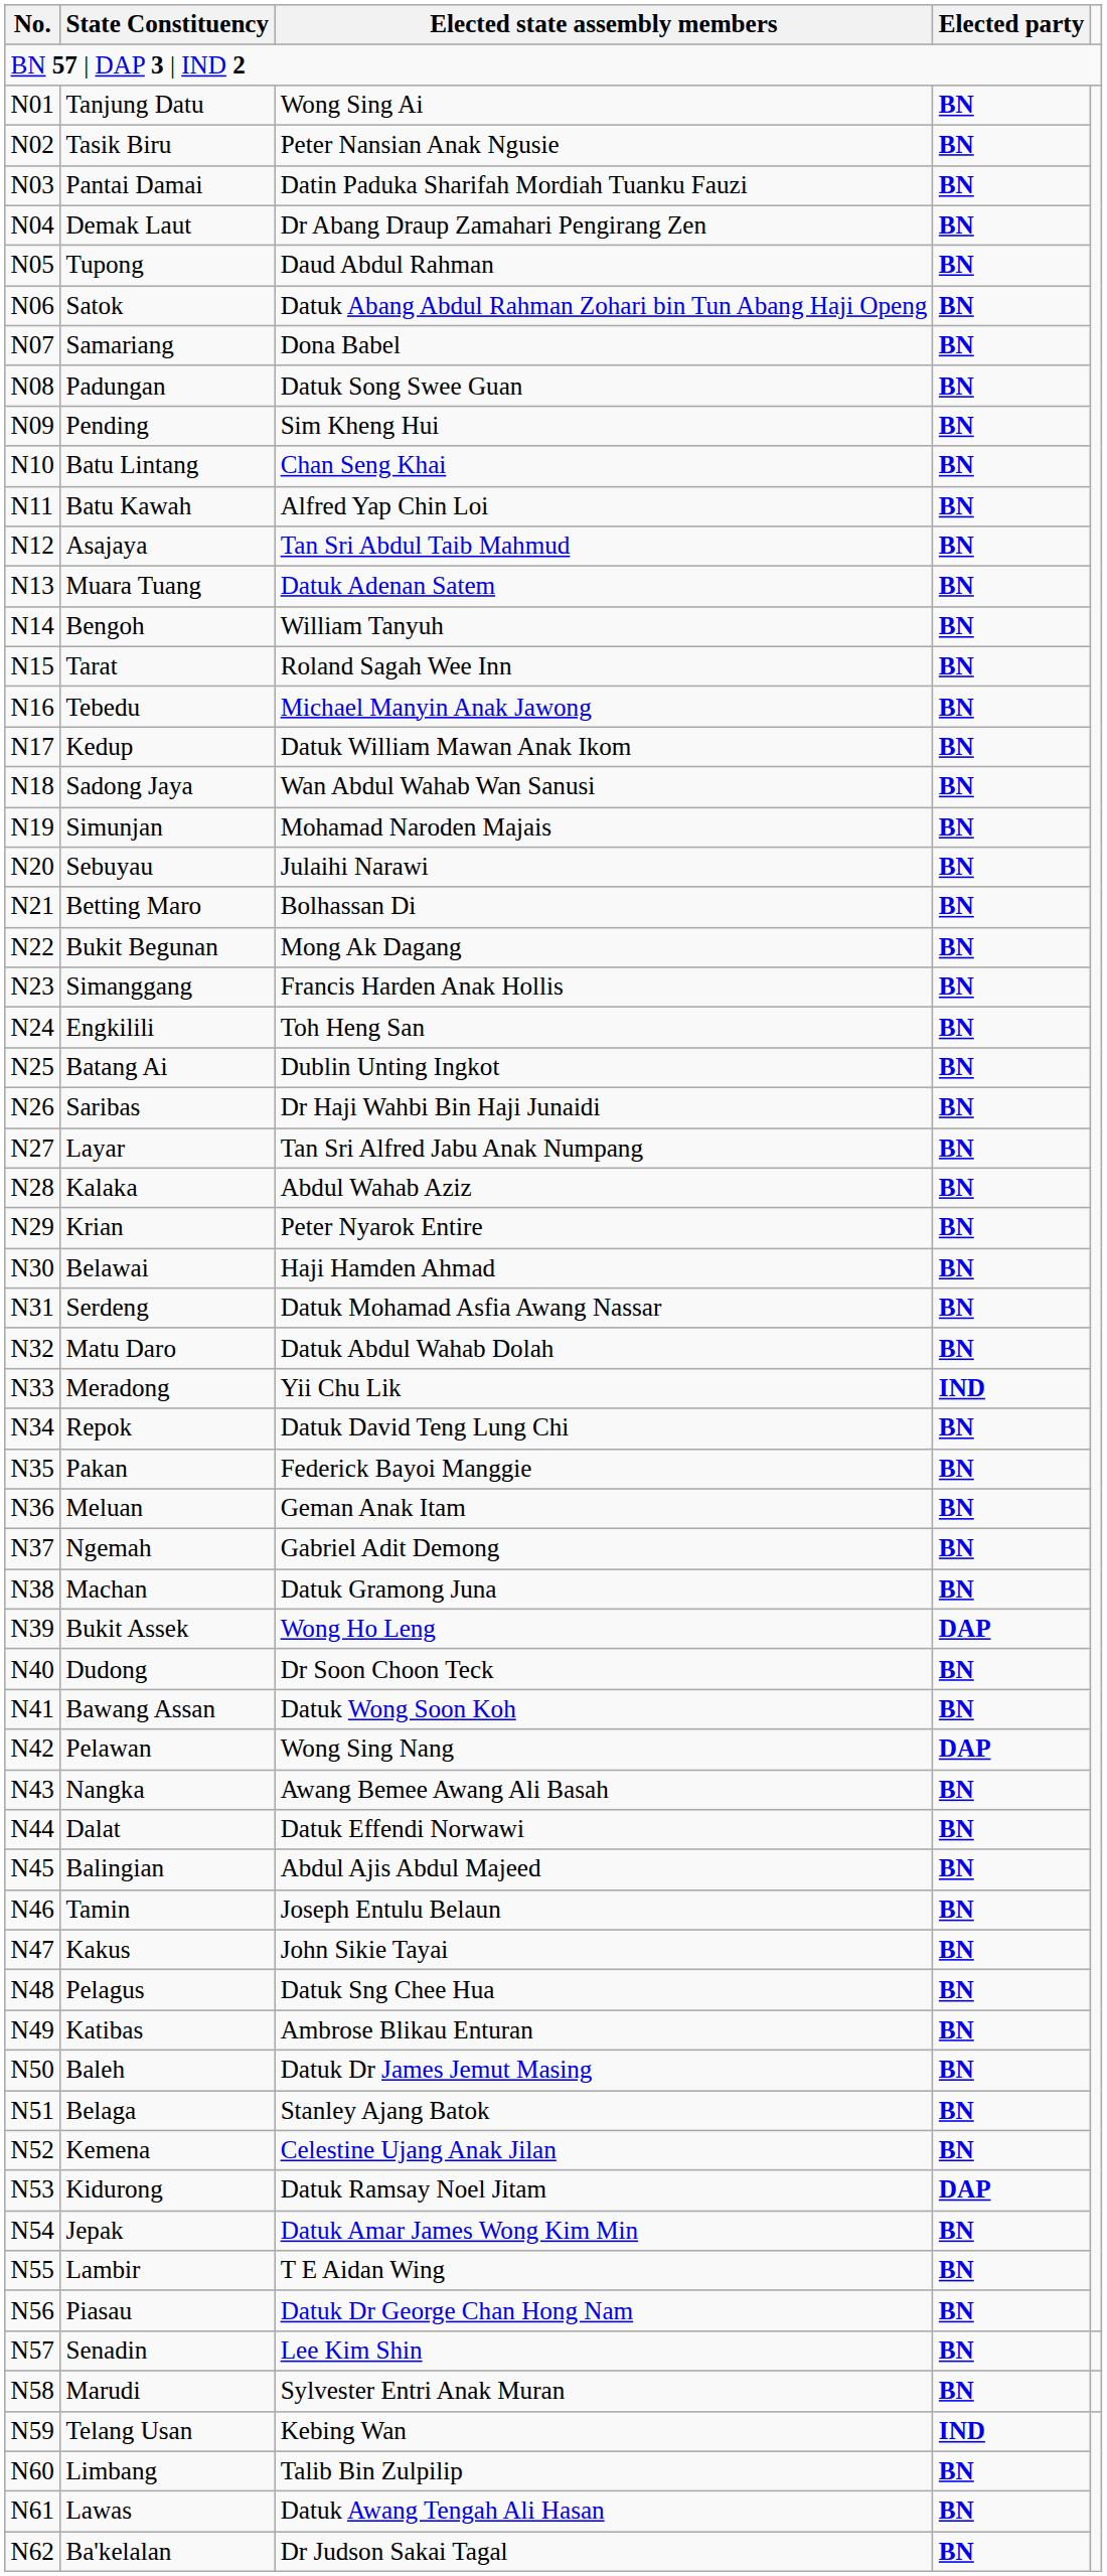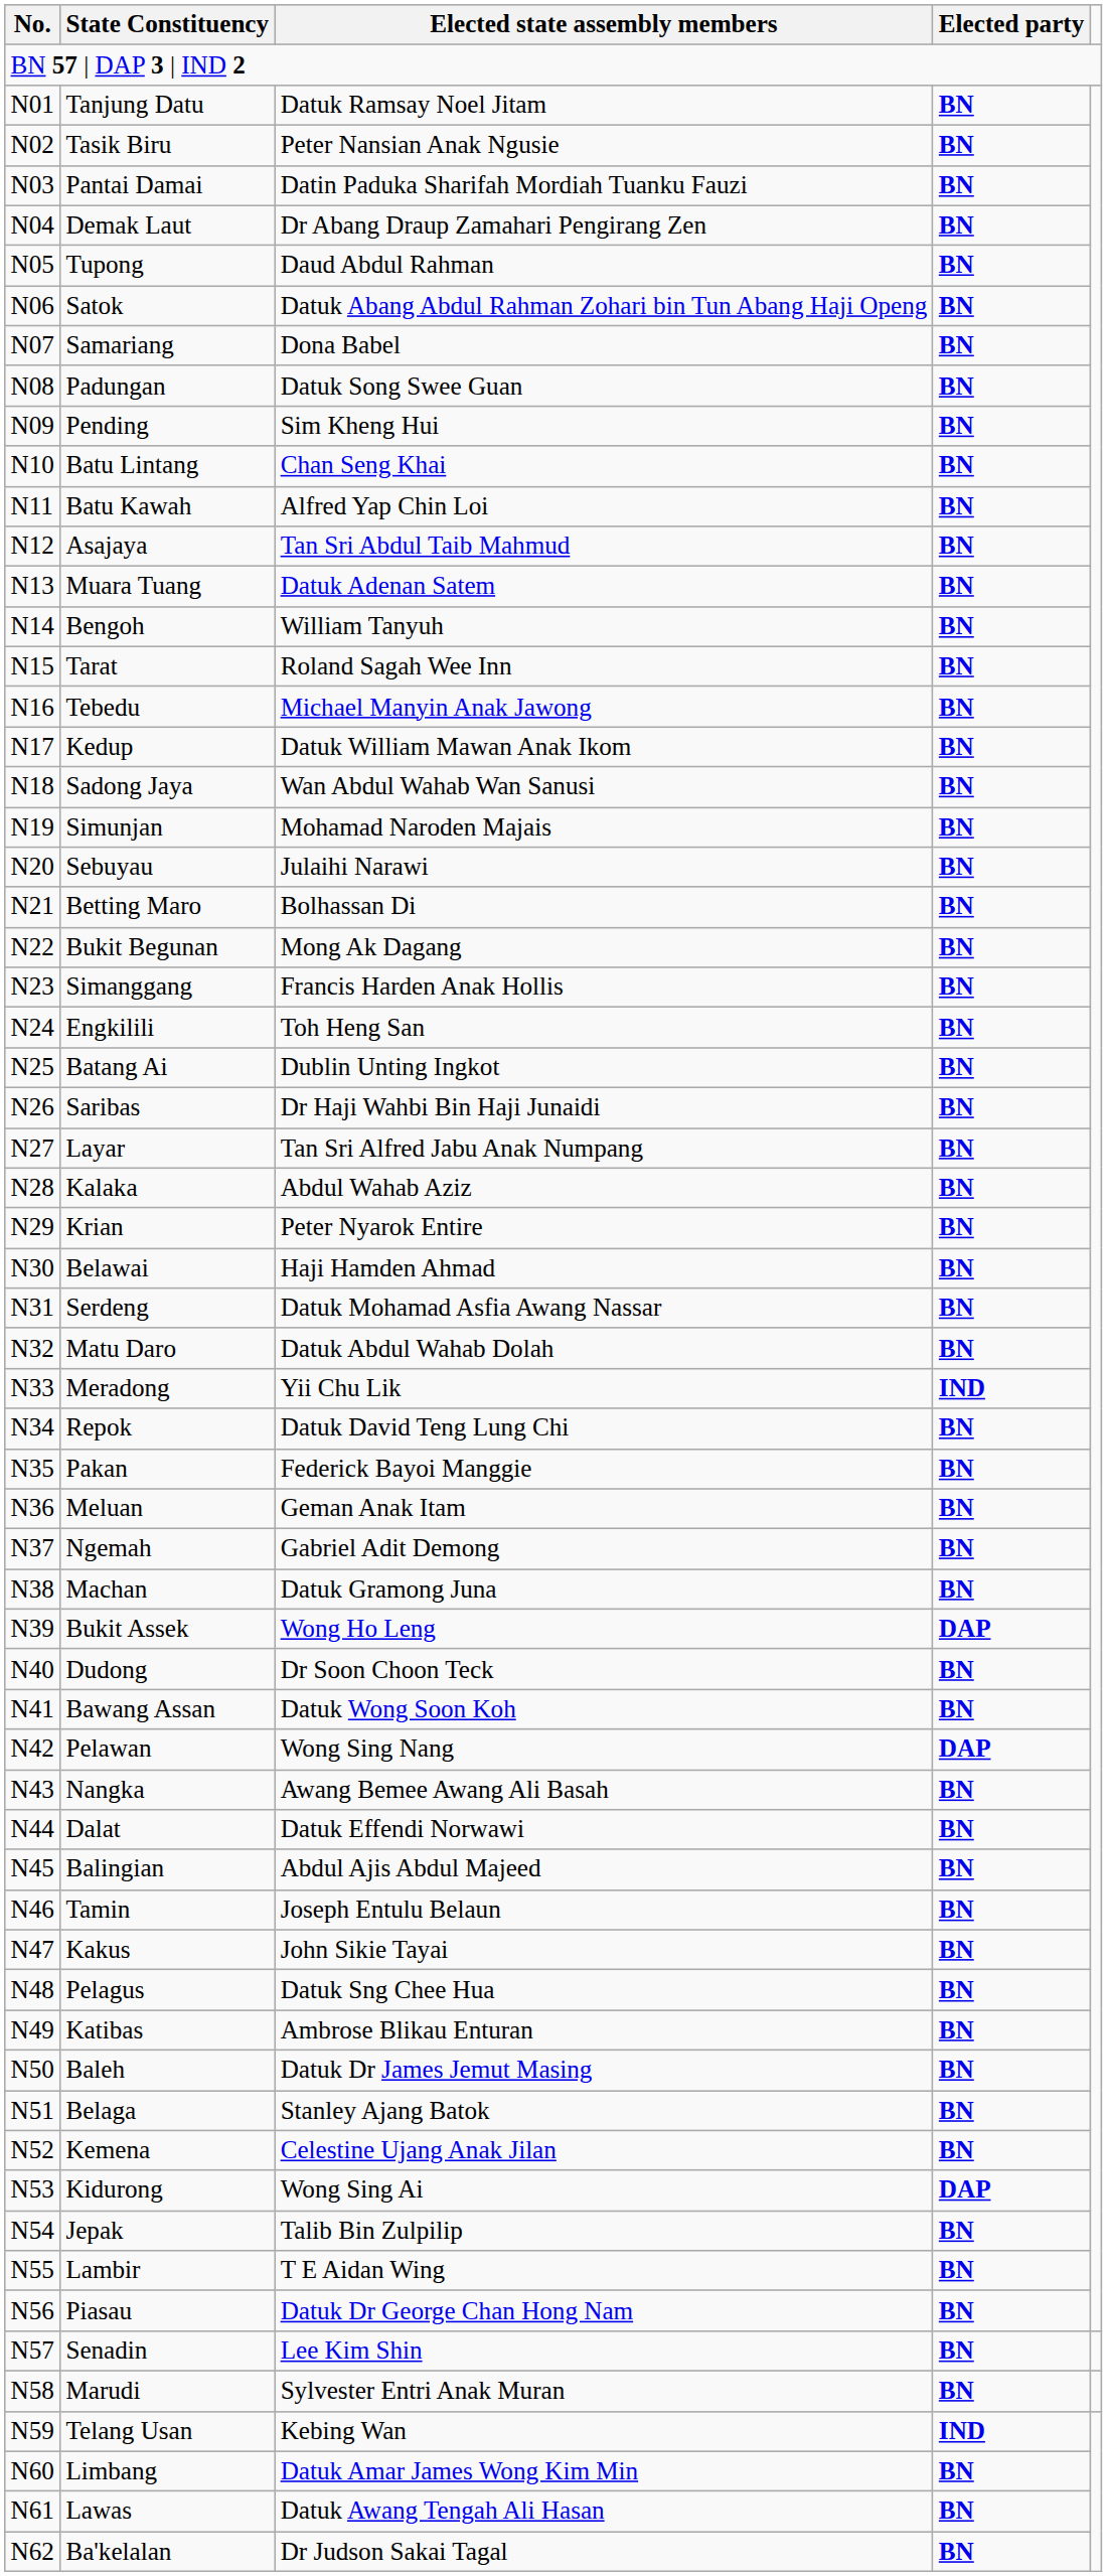 <table class="wikitable">
 <tr>
 <th>No.</th>
 <th>State Constituency</th>
 <th>Elected state assembly members</th>
 <th>Elected party</th>
 </tr>
 <tr>
 <td colspan = "8"><a href='#'>BN</a> <strong>57</strong> | <a href='#'>DAP</a> <strong>3</strong> | <a href='#'>IND</a> <strong>2</strong></td>
 </tr>
 <tr>
 <td>N01</td>
 <td>Tanjung Datu</td>
-<td>Wong Sing Ai</td>
+<td>Datuk Ramsay Noel Jitam</td>
 <td><strong><a href='#'>BN</a></strong></td>
 </tr>
 <tr>
 <td>N02</td>
 <td>Tasik Biru</td>
 <td>Peter Nansian Anak Ngusie</td>
 <td><strong><a href='#'>BN</a></strong></td>
 </tr>
 <tr>
 <td>N03</td>
 <td>Pantai Damai</td>
 <td>Datin Paduka Sharifah Mordiah Tuanku Fauzi </td>
 <td><strong><a href='#'>BN</a></strong></td>
 </tr>
 <tr>
 <td>N04</td>
 <td>Demak Laut</td>
 <td>Dr Abang Draup Zamahari Pengirang Zen</td>
 <td><strong><a href='#'>BN</a></strong></td>
 </tr>
 <tr>
 <td>N05</td>
 <td>Tupong</td>
 <td>Daud Abdul Rahman</td>
 <td><strong><a href='#'>BN</a></strong></td>
 </tr>
 <tr>
 <td>N06</td>
 <td>Satok</td>
 <td>Datuk <a href='#'>Abang Abdul Rahman Zohari bin Tun Abang Haji Openg</a></td>
 <td><strong><a href='#'>BN</a></strong></td>
 </tr>
 <tr>
 <td>N07</td>
 <td>Samariang</td>
 <td>Dona Babel</td>
 <td><strong><a href='#'>BN</a></strong></td>
 </tr>
 <tr>
 <td>N08</td>
 <td>Padungan</td>
 <td>Datuk Song Swee Guan</td>
 <td><strong><a href='#'>BN</a></strong></td>
 </tr>
 <tr>
 <td>N09</td>
 <td>Pending</td>
 <td>Sim Kheng Hui</td>
 <td><strong><a href='#'>BN</a></strong></td>
 </tr>
 <tr>
 <td>N10</td>
 <td>Batu Lintang</td>
 <td><a href='#'>Chan Seng Khai</a></td>
 <td><strong><a href='#'>BN</a></strong></td>
 </tr>
 <tr>
 <td>N11</td>
 <td>Batu Kawah</td>
 <td>Alfred Yap Chin Loi</td>
 <td><strong><a href='#'>BN</a></strong></td>
 </tr>
 <tr>
 <td>N12</td>
 <td>Asajaya</td>
 <td><a href='#'>Tan Sri Abdul Taib Mahmud</a></td>
 <td><strong><a href='#'>BN</a></strong></td>
 </tr>
 <tr>
 <td>N13</td>
 <td>Muara Tuang</td>
 <td><a href='#'>Datuk Adenan Satem</a></td>
 <td><strong><a href='#'>BN</a></strong></td>
 </tr>
 <tr>
 <td>N14</td>
 <td>Bengoh</td>
 <td>William Tanyuh</td>
 <td><strong><a href='#'>BN</a></strong></td>
 </tr>
 <tr>
 <td>N15</td>
 <td>Tarat</td>
 <td>Roland Sagah Wee Inn</td>
 <td><strong><a href='#'>BN</a></strong></td>
 </tr>
 <tr>
 <td>N16</td>
 <td>Tebedu</td>
 <td><a href='#'>Michael Manyin Anak Jawong</a></td>
 <td><strong><a href='#'>BN</a></strong></td>
 </tr>
 <tr>
 <td>N17</td>
 <td>Kedup</td>
 <td>Datuk William Mawan Anak Ikom</td>
 <td><strong><a href='#'>BN</a></strong></td>
 </tr>
 <tr>
 <td>N18</td>
 <td>Sadong Jaya</td>
 <td>Wan Abdul Wahab Wan Sanusi</td>
 <td><strong><a href='#'>BN</a></strong></td>
 </tr>
 <tr>
 <td>N19</td>
 <td>Simunjan</td>
 <td>Mohamad Naroden Majais</td>
 <td><strong><a href='#'>BN</a></strong></td>
 </tr>
 <tr>
 <td>N20</td>
 <td>Sebuyau</td>
 <td>Julaihi Narawi</td>
 <td><strong><a href='#'>BN</a></strong></td>
 </tr>
 <tr>
 <td>N21</td>
 <td>Betting Maro</td>
 <td>Bolhassan Di</td>
 <td><strong><a href='#'>BN</a></strong></td>
 </tr>
 <tr>
 <td>N22</td>
 <td>Bukit Begunan</td>
 <td>Mong Ak Dagang</td>
 <td><strong><a href='#'>BN</a></strong></td>
 </tr>
 <tr>
 <td>N23</td>
 <td>Simanggang</td>
 <td>Francis Harden Anak Hollis</td>
 <td><strong><a href='#'>BN</a></strong></td>
 </tr>
 <tr>
 <td>N24</td>
 <td>Engkilili</td>
 <td>Toh Heng San</td>
 <td><strong><a href='#'>BN</a></strong></td>
 </tr>
 <tr>
 <td>N25</td>
 <td>Batang Ai</td>
 <td>Dublin Unting Ingkot</td>
 <td><strong><a href='#'>BN</a></strong></td>
 </tr>
 <tr>
 <td>N26</td>
 <td>Saribas</td>
 <td>Dr Haji Wahbi Bin Haji Junaidi</td>
 <td><strong><a href='#'>BN</a></strong></td>
 </tr>
 <tr>
 <td>N27</td>
 <td>Layar</td>
 <td>Tan Sri Alfred Jabu Anak Numpang</td>
 <td><strong><a href='#'>BN</a></strong></td>
 </tr>
 <tr>
 <td>N28</td>
 <td>Kalaka</td>
 <td>Abdul Wahab Aziz</td>
 <td><strong><a href='#'>BN</a></strong></td>
 </tr>
 <tr>
 <td>N29</td>
 <td>Krian</td>
 <td>Peter Nyarok Entire</td>
 <td><strong><a href='#'>BN</a></strong></td>
 </tr>
 <tr>
 <td>N30</td>
 <td>Belawai</td>
 <td>Haji Hamden Ahmad</td>
 <td><strong><a href='#'>BN</a></strong></td>
 </tr>
 <tr>
 <td>N31</td>
 <td>Serdeng</td>
 <td>Datuk Mohamad Asfia Awang Nassar</td>
 <td><strong><a href='#'>BN</a></strong></td>
 </tr>
 <tr>
 <td>N32</td>
 <td>Matu Daro</td>
 <td>Datuk Abdul Wahab Dolah</td>
 <td><strong><a href='#'>BN</a></strong></td>
 </tr>
 <tr>
 <td>N33</td>
 <td>Meradong</td>
 <td>Yii Chu Lik</td>
 <td><strong><a href='#'>IND</a></strong></td>
 </tr>
 <tr>
 <td>N34</td>
 <td>Repok</td>
 <td>Datuk David Teng Lung Chi</td>
 <td><strong><a href='#'>BN</a></strong></td>
 </tr>
 <tr>
 <td>N35</td>
 <td>Pakan</td>
 <td>Federick Bayoi Manggie</td>
 <td><strong><a href='#'>BN</a></strong></td>
 </tr>
 <tr>
 <td>N36</td>
 <td>Meluan</td>
 <td>Geman Anak Itam</td>
 <td><strong><a href='#'>BN</a></strong></td>
 </tr>
 <tr>
 <td>N37</td>
 <td>Ngemah</td>
 <td>Gabriel Adit Demong</td>
 <td><strong><a href='#'>BN</a></strong></td>
 </tr>
 <tr>
 <td>N38</td>
 <td>Machan</td>
 <td>Datuk Gramong Juna</td>
 <td><strong><a href='#'>BN</a></strong></td>
 </tr>
 <tr>
 <td>N39</td>
 <td>Bukit Assek</td>
 <td><a href='#'>Wong Ho Leng</a></td>
 <td><strong><a href='#'>DAP</a></strong></td>
 </tr>
 <tr>
 <td>N40</td>
 <td>Dudong</td>
 <td>Dr Soon Choon Teck</td>
 <td><strong><a href='#'>BN</a></strong></td>
 </tr>
 <tr>
 <td>N41</td>
 <td>Bawang Assan</td>
 <td>Datuk <a href='#'>Wong Soon Koh</a></td>
 <td><strong><a href='#'>BN</a></strong></td>
 </tr>
 <tr>
 <td>N42</td>
 <td>Pelawan</td>
 <td>Wong Sing Nang</td>
 <td><strong><a href='#'>DAP</a></strong></td>
 </tr>
 <tr>
 <td>N43</td>
 <td>Nangka</td>
 <td>Awang Bemee Awang Ali Basah</td>
 <td><strong><a href='#'>BN</a></strong></td>
 </tr>
 <tr>
 <td>N44</td>
 <td>Dalat</td>
 <td>Datuk Effendi Norwawi</td>
 <td><strong><a href='#'>BN</a></strong></td>
 </tr>
 <tr>
 <td>N45</td>
 <td>Balingian</td>
 <td>Abdul Ajis Abdul Majeed</td>
 <td><strong><a href='#'>BN</a></strong></td>
 </tr>
 <tr>
 <td>N46</td>
 <td>Tamin</td>
 <td>Joseph Entulu Belaun</td>
 <td><strong><a href='#'>BN</a></strong></td>
 </tr>
 <tr>
 <td>N47</td>
 <td>Kakus</td>
 <td>John Sikie Tayai</td>
 <td><strong><a href='#'>BN</a></strong></td>
 </tr>
 <tr>
 <td>N48</td>
 <td>Pelagus</td>
 <td>Datuk Sng Chee Hua</td>
 <td><strong><a href='#'>BN</a></strong></td>
 </tr>
 <tr>
 <td>N49</td>
 <td>Katibas</td>
 <td>Ambrose Blikau Enturan</td>
 <td><strong><a href='#'>BN</a></strong></td>
 </tr>
 <tr>
 <td>N50</td>
 <td>Baleh</td>
 <td>Datuk Dr <a href='#'>James Jemut Masing</a></td>
 <td><strong><a href='#'>BN</a></strong></td>
 </tr>
 <tr>
 <td>N51</td>
 <td>Belaga</td>
 <td>Stanley Ajang Batok</td>
 <td><strong><a href='#'>BN</a></strong></td>
 </tr>
 <tr>
 <td>N52</td>
 <td>Kemena</td>
 <td><a href='#'>Celestine Ujang Anak Jilan</a></td>
 <td><strong><a href='#'>BN</a></strong></td>
 </tr>
 <tr>
 <td>N53</td>
 <td>Kidurong</td>
-<td>Datuk Ramsay Noel Jitam</td>
+<td>Wong Sing Ai</td>
 <td><strong><a href='#'>DAP</a></strong></td>
 </tr>
 <tr>
 <td>N54</td>
 <td>Jepak</td>
-<td><a href='#'>Datuk Amar James Wong Kim Min</a></td>
+<td>Talib Bin Zulpilip</td>
 <td><strong><a href='#'>BN</a></strong></td>
 </tr>
 <tr>
 <td>N55</td>
 <td>Lambir</td>
 <td>T E Aidan Wing</td>
 <td><strong><a href='#'>BN</a></strong></td>
 </tr>
 <tr>
 <td>N56</td>
 <td>Piasau</td>
 <td><a href='#'>Datuk Dr George Chan Hong Nam</a></td>
 <td><strong><a href='#'>BN</a></strong></td>
 </tr>
 <tr>
 <td>N57</td>
 <td>Senadin</td>
 <td><a href='#'>Lee Kim Shin</a></td>
 <td><strong><a href='#'>BN</a></strong></td>
 <td></td>
 </tr>
 <tr>
 <td>N58</td>
 <td>Marudi</td>
 <td>Sylvester Entri Anak Muran</td>
 <td><strong><a href='#'>BN</a></strong></td>
 <td></td>
 </tr>
 <tr>
 <td>N59</td>
 <td>Telang Usan</td>
 <td>Kebing Wan</td>
 <td><strong><a href='#'>IND</a></strong></td>
 </tr>
 <tr>
 <td>N60</td>
 <td>Limbang</td>
-<td>Talib Bin Zulpilip</td>
+<td><a href='#'>Datuk Amar James Wong Kim Min</a></td>
 <td><strong><a href='#'>BN</a></strong></td>
 </tr>
 <tr>
 <td>N61</td>
 <td>Lawas</td>
 <td>Datuk <a href='#'>Awang Tengah Ali Hasan</a></td>
 <td><strong><a href='#'>BN</a></strong></td>
 </tr>
 <tr>
 <td>N62</td>
 <td>Ba'kelalan</td>
 <td>Dr Judson Sakai Tagal</td>
 <td><strong><a href='#'>BN</a></strong></td>
 </tr>
 <tr>
 </tr>
 </table>
